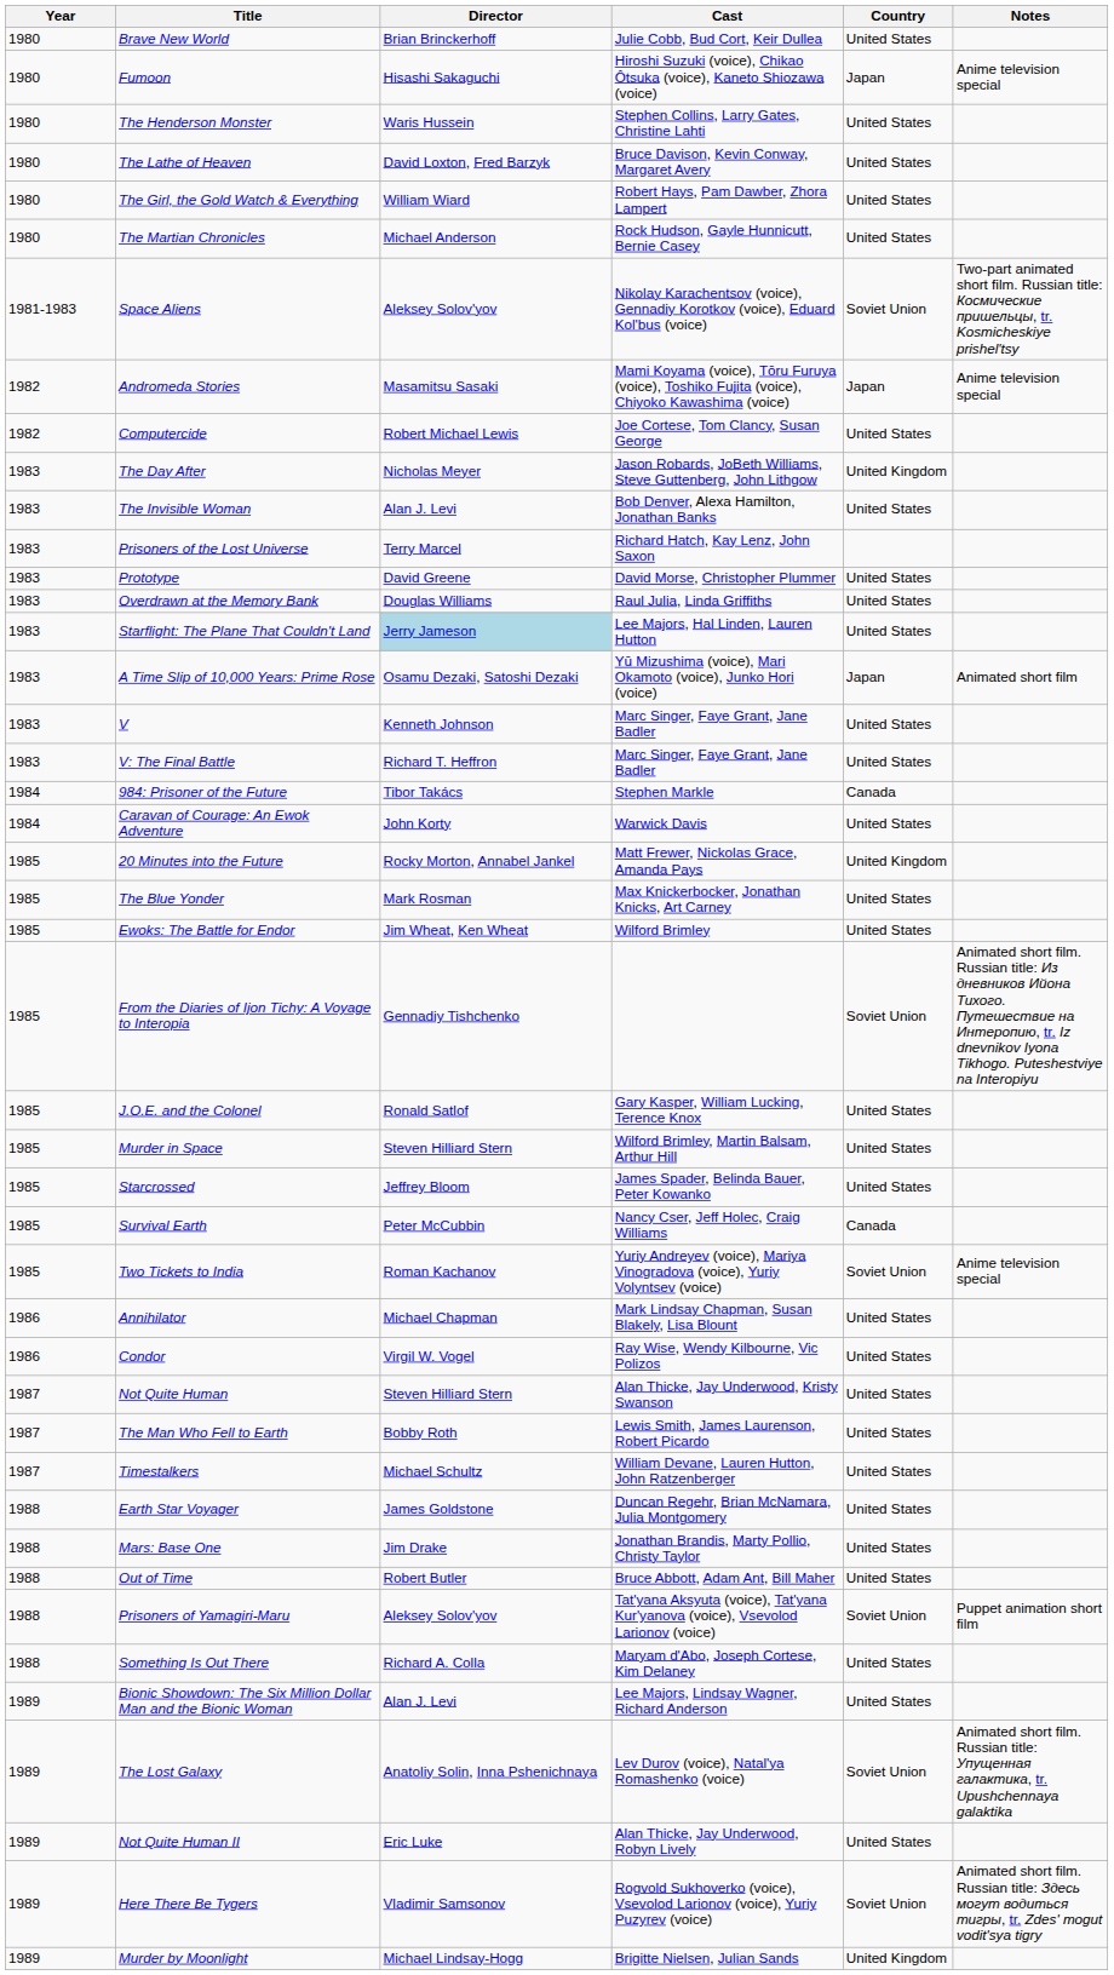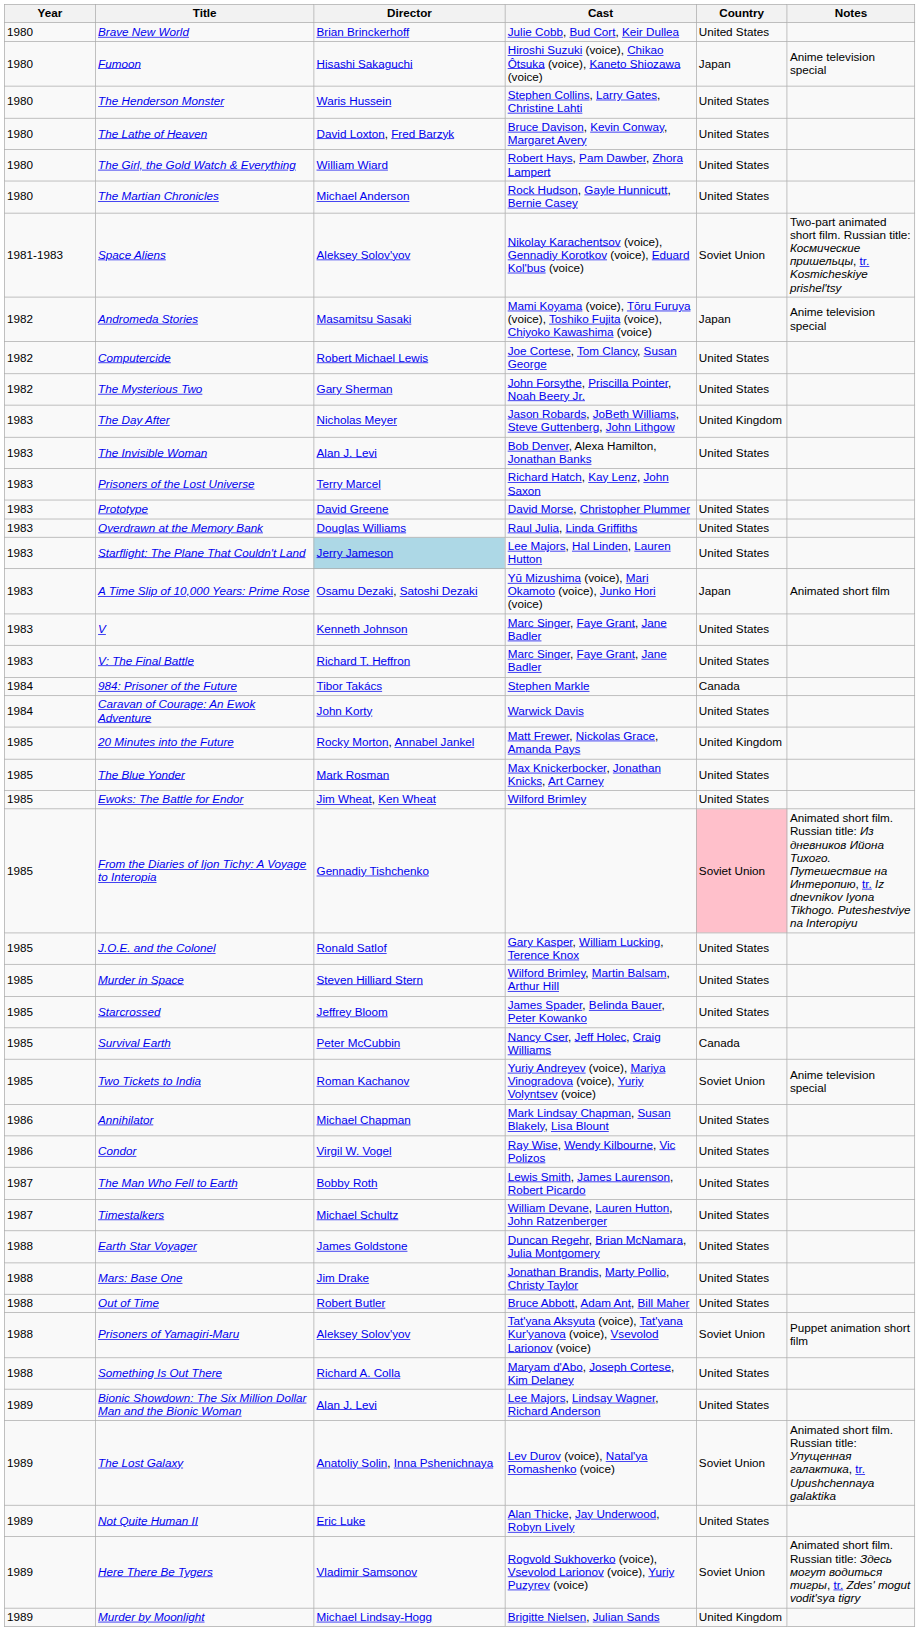 <table class="wikitable">
 <tr>
 <th style="width: 10%;">Year</th>
 <th style="width: 24%;">Title</th>
 <th style="width: 21%;">Director</th>
 <th style="width: 21%;">Cast</th>
 <th style="width: 10%;">Country</th>
 <th style="width: 14%;">Notes</th>
 </tr>
 <tr>
 <td>1980</td>
 <td><em><a href='#'>Brave New World</a></em></td>
 <td><a href='#'>Brian Brinckerhoff</a></td>
 <td><a href='#'>Julie Cobb</a>, <a href='#'>Bud Cort</a>, <a href='#'>Keir Dullea</a></td>
 <td>United States</td>
 <td></td>
 </tr>
 <tr>
 <td>1980</td>
 <td><em><a href='#'>Fumoon</a></em></td>
 <td><a href='#'>Hisashi Sakaguchi</a></td>
 <td><a href='#'>Hiroshi Suzuki</a> (voice), <a href='#'>Chikao Ôtsuka</a> (voice), <a href='#'>Kaneto Shiozawa</a> (voice)</td>
 <td>Japan</td>
 <td>Anime television special</td>
 </tr>
 <tr>
 <td>1980</td>
 <td><em><a href='#'>The Henderson Monster</a></em></td>
 <td><a href='#'>Waris Hussein</a></td>
 <td><a href='#'>Stephen Collins</a>, <a href='#'>Larry Gates</a>, <a href='#'>Christine Lahti</a></td>
 <td>United States</td>
 <td></td>
 </tr>
 <tr>
 <td>1980</td>
 <td><em><a href='#'>The Lathe of Heaven</a></em></td>
 <td><a href='#'>David Loxton</a>, <a href='#'>Fred Barzyk</a></td>
 <td><a href='#'>Bruce Davison</a>, <a href='#'>Kevin Conway</a>, <a href='#'>Margaret Avery</a></td>
 <td>United States</td>
 <td></td>
 </tr>
 <tr>
 <td>1980</td>
 <td><em><a href='#'>The Girl, the Gold Watch & Everything</a></em></td>
 <td><a href='#'>William Wiard</a></td>
 <td><a href='#'>Robert Hays</a>, <a href='#'>Pam Dawber</a>, <a href='#'>Zhora Lampert</a></td>
 <td>United States</td>
 <td></td>
 </tr>
 <tr>
 <td>1980</td>
 <td><em><a href='#'>The Martian Chronicles</a></em></td>
 <td><a href='#'>Michael Anderson</a></td>
 <td><a href='#'>Rock Hudson</a>, <a href='#'>Gayle Hunnicutt</a>, <a href='#'>Bernie Casey</a></td>
 <td>United States</td>
 <td></td>
 </tr>
 <tr>
 <td>1981-1983</td>
 <td><em><a href='#'>Space Aliens</a></em></td>
 <td><a href='#'>Aleksey Solov'yov</a></td>
 <td><a href='#'>Nikolay Karachentsov</a> (voice), <a href='#'>Gennadiy Korotkov</a> (voice), <a href='#'>Eduard Kol'bus</a> (voice)</td>
 <td>Soviet Union</td>
 <td>Two-part animated short film. Russian title: <em>Космические пришельцы</em>, <a href='#'>tr.</a> <em>Kosmicheskiye prishel'tsy</em></td>
 </tr>
 <tr>
 <td>1982</td>
 <td><em><a href='#'>Andromeda Stories</a></em></td>
 <td><a href='#'>Masamitsu Sasaki</a></td>
 <td><a href='#'>Mami Koyama</a> (voice), <a href='#'>Tōru Furuya</a> (voice), <a href='#'>Toshiko Fujita</a> (voice), <a href='#'>Chiyoko Kawashima</a> (voice)</td>
 <td>Japan</td>
 <td>Anime television special</td>
 </tr>
 <tr>
 <td>1982</td>
 <td><em><a href='#'>Computercide</a></em></td>
 <td><a href='#'>Robert Michael Lewis</a></td>
 <td><a href='#'>Joe Cortese</a>, <a href='#'>Tom Clancy</a>, <a href='#'>Susan George</a></td>
+<td>United States</td>
+<td></td>
+</tr>
+<tr>
+<td>1982</td>
+<td><em><a href='#'>The Mysterious Two</a></em></td>
+<td><a href='#'>Gary Sherman</a></td>
+<td><a href='#'>John Forsythe</a>, <a href='#'>Priscilla Pointer</a>, <a href='#'>Noah Beery Jr.</a></td>
 <td>United States</td>
 <td></td>
 </tr>
 <tr>
 <td>1983</td>
 <td><em><a href='#'>The Day After</a></em></td>
 <td><a href='#'>Nicholas Meyer</a></td>
 <td><a href='#'>Jason Robards</a>, <a href='#'>JoBeth Williams</a>, <a href='#'>Steve Guttenberg</a>, <a href='#'>John Lithgow</a></td>
 <td>United Kingdom</td>
 <td></td>
 </tr>
 <tr>
 <td>1983</td>
 <td><em><a href='#'>The Invisible Woman</a></em></td>
 <td><a href='#'>Alan J. Levi</a></td>
 <td><a href='#'>Bob Denver</a>, Alexa Hamilton, <a href='#'>Jonathan Banks</a></td>
 <td>United States</td>
 <td></td>
 </tr>
 <tr>
 <td>1983</td>
 <td><em><a href='#'>Prisoners of the Lost Universe</a></em></td>
 <td><a href='#'>Terry Marcel</a></td>
 <td><a href='#'>Richard Hatch</a>, <a href='#'>Kay Lenz</a>, <a href='#'>John Saxon</a></td>
 <td></td>
 <td></td>
 </tr>
 <tr>
 <td>1983</td>
 <td><em><a href='#'>Prototype</a></em></td>
 <td><a href='#'>David Greene</a></td>
 <td><a href='#'>David Morse</a>, <a href='#'>Christopher Plummer</a></td>
 <td>United States</td>
 <td></td>
 </tr>
 <tr>
 <td>1983</td>
 <td><em><a href='#'>Overdrawn at the Memory Bank</a></em></td>
 <td><a href='#'>Douglas Williams</a></td>
 <td><a href='#'>Raul Julia</a>, <a href='#'>Linda Griffiths</a></td>
 <td>United States</td>
 <td></td>
 </tr>
 <tr>
 <td>1983</td>
 <td><em><a href='#'>Starflight: The Plane That Couldn't Land</a></em></td>
 <td style="background: lightblue;"><a href='#'>Jerry Jameson</a></td>
 <td><a href='#'>Lee Majors</a>, <a href='#'>Hal Linden</a>, <a href='#'>Lauren Hutton</a></td>
 <td>United States</td>
 <td></td>
 </tr>
 <tr>
 <td>1983</td>
 <td><em><a href='#'>A Time Slip of 10,000 Years: Prime Rose</a></em></td>
 <td><a href='#'>Osamu Dezaki</a>, <a href='#'>Satoshi Dezaki</a></td>
 <td><a href='#'>Yū Mizushima</a> (voice), <a href='#'>Mari Okamoto</a> (voice), <a href='#'>Junko Hori</a> (voice)</td>
 <td>Japan</td>
 <td>Animated short film</td>
 </tr>
 <tr>
 <td>1983</td>
 <td><em><a href='#'>V</a></em></td>
 <td><a href='#'>Kenneth Johnson</a></td>
 <td><a href='#'>Marc Singer</a>, <a href='#'>Faye Grant</a>, <a href='#'>Jane Badler</a></td>
 <td>United States</td>
 <td></td>
 </tr>
 <tr>
 <td>1983</td>
 <td><em><a href='#'>V: The Final Battle</a></em></td>
 <td><a href='#'>Richard T. Heffron</a></td>
 <td><a href='#'>Marc Singer</a>, <a href='#'>Faye Grant</a>, <a href='#'>Jane Badler</a></td>
 <td>United States</td>
 <td></td>
 </tr>
 <tr>
 <td>1984</td>
 <td><em><a href='#'>984: Prisoner of the Future</a></em></td>
 <td><a href='#'>Tibor Takács</a></td>
 <td><a href='#'>Stephen Markle</a></td>
 <td>Canada</td>
 <td></td>
 </tr>
 <tr>
 <td>1984</td>
 <td><em><a href='#'>Caravan of Courage: An Ewok Adventure</a></em></td>
 <td><a href='#'>John Korty</a></td>
 <td><a href='#'>Warwick Davis</a></td>
 <td>United States</td>
 <td></td>
 </tr>
 <tr>
 <td>1985</td>
 <td><em><a href='#'>20 Minutes into the Future</a></em></td>
 <td><a href='#'>Rocky Morton</a>, <a href='#'>Annabel Jankel</a></td>
 <td><a href='#'>Matt Frewer</a>, <a href='#'>Nickolas Grace</a>, <a href='#'>Amanda Pays</a></td>
 <td>United Kingdom</td>
 <td></td>
 </tr>
 <tr>
 <td>1985</td>
 <td><em><a href='#'>The Blue Yonder</a></em></td>
 <td><a href='#'>Mark Rosman</a></td>
 <td><a href='#'>Max Knickerbocker</a>, <a href='#'>Jonathan Knicks</a>, <a href='#'>Art Carney</a></td>
 <td>United States</td>
 <td></td>
 </tr>
 <tr>
 <td>1985</td>
 <td><em><a href='#'>Ewoks: The Battle for Endor</a></em></td>
 <td><a href='#'>Jim Wheat</a>, <a href='#'>Ken Wheat</a></td>
 <td><a href='#'>Wilford Brimley</a></td>
 <td>United States</td>
 <td></td>
 </tr>
 <tr>
 <td>1985</td>
 <td><em><a href='#'>From the Diaries of Ijon Tichy: A Voyage to Interopia</a></em></td>
 <td><a href='#'>Gennadiy Tishchenko</a></td>
 <td></td>
-<td>Soviet Union</td>
+<td style="background: pink;">Soviet Union</td>
 <td>Animated short film. Russian title: <em>Из дневников Ийона Тихого. Путешествие на Интеропию</em>, <a href='#'>tr.</a> <em>Iz dnevnikov Iyona Tikhogo. Puteshestviye na Interopiyu</em></td>
 </tr>
 <tr>
 <td>1985</td>
 <td><em><a href='#'>J.O.E. and the Colonel</a></em></td>
 <td><a href='#'>Ronald Satlof</a></td>
 <td><a href='#'>Gary Kasper</a>, <a href='#'>William Lucking</a>, <a href='#'>Terence Knox</a></td>
 <td>United States</td>
 <td></td>
 </tr>
 <tr>
 <td>1985</td>
 <td><em><a href='#'>Murder in Space</a></em></td>
 <td><a href='#'>Steven Hilliard Stern</a></td>
 <td><a href='#'>Wilford Brimley</a>, <a href='#'>Martin Balsam</a>, <a href='#'>Arthur Hill</a></td>
 <td>United States</td>
 <td></td>
 </tr>
 <tr>
 <td>1985</td>
 <td><em><a href='#'>Starcrossed</a></em></td>
 <td><a href='#'>Jeffrey Bloom</a></td>
 <td><a href='#'>James Spader</a>, <a href='#'>Belinda Bauer</a>, <a href='#'>Peter Kowanko</a></td>
 <td>United States</td>
 <td></td>
 </tr>
 <tr>
 <td>1985</td>
 <td><em><a href='#'>Survival Earth</a></em></td>
 <td><a href='#'>Peter McCubbin</a></td>
 <td><a href='#'>Nancy Cser</a>, <a href='#'>Jeff Holec</a>, <a href='#'>Craig Williams</a></td>
 <td>Canada</td>
 <td></td>
 </tr>
 <tr>
 <td>1985</td>
 <td><em><a href='#'>Two Tickets to India</a></em></td>
 <td><a href='#'>Roman Kachanov</a></td>
 <td><a href='#'>Yuriy Andreyev</a> (voice), <a href='#'>Mariya Vinogradova</a> (voice), <a href='#'>Yuriy Volyntsev</a> (voice)</td>
 <td>Soviet Union</td>
 <td>Anime television special</td>
 </tr>
 <tr>
 <td>1986</td>
 <td><em><a href='#'>Annihilator</a></em></td>
 <td><a href='#'>Michael Chapman</a></td>
 <td><a href='#'>Mark Lindsay Chapman</a>, <a href='#'>Susan Blakely</a>, <a href='#'>Lisa Blount</a></td>
 <td>United States</td>
 <td></td>
 </tr>
 <tr>
 <td>1986</td>
 <td><em><a href='#'>Condor</a></em></td>
 <td><a href='#'>Virgil W. Vogel</a></td>
 <td><a href='#'>Ray Wise</a>, <a href='#'>Wendy Kilbourne</a>, <a href='#'>Vic Polizos</a></td>
-<td>United States</td>
-<td></td>
-</tr>
-<tr>
-<td>1987</td>
-<td><em><a href='#'>Not Quite Human</a></em></td>
-<td><a href='#'>Steven Hilliard Stern</a></td>
-<td><a href='#'>Alan Thicke</a>, <a href='#'>Jay Underwood</a>, <a href='#'>Kristy Swanson</a></td>
 <td>United States</td>
 <td></td>
 </tr>
 <tr>
 <td>1987</td>
 <td><em><a href='#'>The Man Who Fell to Earth</a></em></td>
 <td><a href='#'>Bobby Roth</a></td>
 <td><a href='#'>Lewis Smith</a>, <a href='#'>James Laurenson</a>, <a href='#'>Robert Picardo</a></td>
 <td>United States</td>
 <td></td>
 </tr>
 <tr>
 <td>1987</td>
 <td><em><a href='#'>Timestalkers</a></em></td>
 <td><a href='#'>Michael Schultz</a></td>
 <td><a href='#'>William Devane</a>, <a href='#'>Lauren Hutton</a>, <a href='#'>John Ratzenberger</a></td>
 <td>United States</td>
 <td></td>
 </tr>
 <tr>
 <td>1988</td>
 <td><em><a href='#'>Earth Star Voyager</a></em></td>
 <td><a href='#'>James Goldstone</a></td>
 <td><a href='#'>Duncan Regehr</a>, <a href='#'>Brian McNamara</a>, <a href='#'>Julia Montgomery</a></td>
 <td>United States</td>
 <td></td>
 </tr>
 <tr>
 <td>1988</td>
 <td><em><a href='#'>Mars: Base One</a></em></td>
 <td><a href='#'>Jim Drake</a></td>
 <td><a href='#'>Jonathan Brandis</a>, <a href='#'>Marty Pollio</a>, <a href='#'>Christy Taylor</a></td>
 <td>United States</td>
 <td></td>
 </tr>
 <tr>
 <td>1988</td>
 <td><em><a href='#'>Out of Time</a></em></td>
 <td><a href='#'>Robert Butler</a></td>
 <td><a href='#'>Bruce Abbott</a>, <a href='#'>Adam Ant</a>, <a href='#'>Bill Maher</a></td>
 <td>United States</td>
 <td></td>
 </tr>
 <tr>
 <td>1988</td>
 <td><em><a href='#'>Prisoners of Yamagiri-Maru</a></em></td>
 <td><a href='#'>Aleksey Solov'yov</a></td>
 <td><a href='#'>Tat'yana Aksyuta</a> (voice), <a href='#'>Tat'yana Kur'yanova</a> (voice), <a href='#'>Vsevolod Larionov</a> (voice)</td>
 <td>Soviet Union</td>
 <td>Puppet animation short film</td>
 </tr>
 <tr>
 <td>1988</td>
 <td><em><a href='#'>Something Is Out There</a></em></td>
 <td><a href='#'>Richard A. Colla</a></td>
 <td><a href='#'>Maryam d'Abo</a>, <a href='#'>Joseph Cortese</a>, <a href='#'>Kim Delaney</a></td>
 <td>United States</td>
 <td></td>
 </tr>
 <tr>
 <td>1989</td>
 <td><em><a href='#'>Bionic Showdown: The Six Million Dollar Man and the Bionic Woman</a></em></td>
 <td><a href='#'>Alan J. Levi</a></td>
 <td><a href='#'>Lee Majors</a>, <a href='#'>Lindsay Wagner</a>, <a href='#'>Richard Anderson</a></td>
 <td>United States</td>
 <td></td>
 </tr>
 <tr>
 <td>1989</td>
 <td><em><a href='#'>The Lost Galaxy</a></em></td>
 <td><a href='#'>Anatoliy Solin</a>, <a href='#'>Inna Pshenichnaya</a></td>
 <td><a href='#'>Lev Durov</a> (voice), <a href='#'>Natal'ya Romashenko</a> (voice)</td>
 <td>Soviet Union</td>
 <td>Animated short film. Russian title: <em>Упущенная галактика</em>, <a href='#'>tr.</a> <em>Upushchennaya galaktika</em></td>
 </tr>
 <tr>
 <td>1989</td>
 <td><em><a href='#'>Not Quite Human II</a></em></td>
 <td><a href='#'>Eric Luke</a></td>
 <td><a href='#'>Alan Thicke</a>, <a href='#'>Jay Underwood</a>, <a href='#'>Robyn Lively</a></td>
 <td>United States</td>
 <td></td>
 </tr>
 <tr>
 <td>1989</td>
 <td><em><a href='#'>Here There Be Tygers</a></em></td>
 <td><a href='#'>Vladimir Samsonov</a></td>
 <td><a href='#'>Rogvold Sukhoverko</a> (voice), <a href='#'>Vsevolod Larionov</a> (voice), <a href='#'>Yuriy Puzyrev</a> (voice)</td>
 <td>Soviet Union</td>
 <td>Animated short film. Russian title: <em>Здесь могут водиться тигры</em>, <a href='#'>tr.</a> <em>Zdes' mogut vodit'sya tigry</em></td>
 </tr>
 <tr>
 <td>1989</td>
 <td><em><a href='#'>Murder by Moonlight</a></em></td>
 <td><a href='#'>Michael Lindsay-Hogg</a></td>
 <td><a href='#'>Brigitte Nielsen</a>, <a href='#'>Julian Sands</a></td>
 <td>United Kingdom</td>
 <td></td>
 </tr>
 </table>
